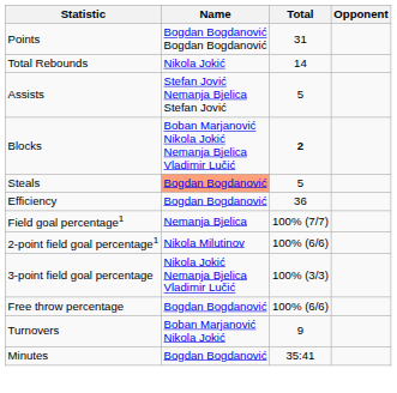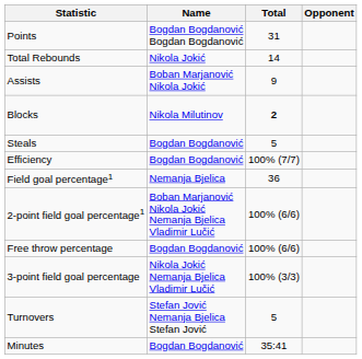 <table class=wikitable>
 <tr>
 <th>Statistic</th>
 <th>Name</th>
 <th>Total</th>
 <th>Opponent</th>
 </tr>
 <tr>
 <td>Points</td>
 <td><a href='#'>Bogdan Bogdanović</a><br>Bogdan Bogdanović</td>
 <td align=center>31</td>
 <td><br></td>
 </tr>
 <tr>
 <td>Total Rebounds</td>
 <td><a href='#'>Nikola Jokić</a></td>
 <td align=center>14</td>
 <td></td>
 </tr>
 <tr>
 <td>Assists</td>
-<td><a href='#'>Stefan Jović</a><br><a href='#'>Nemanja Bjelica</a><br>Stefan Jović</td>
-<td align=center>5</td>
+<td><a href='#'>Boban Marjanović</a><br><a href='#'>Nikola Jokić</a></td>
+<td align=center>9</td>
 <td><br><br></td>
 </tr>
 <tr>
 <td>Blocks</td>
-<td><a href='#'>Boban Marjanović</a><br><a href='#'>Nikola Jokić</a><br><a href='#'>Nemanja Bjelica</a><br><a href='#'>Vladimir Lučić</a></td>
+<td><a href='#'>Nikola Milutinov</a></td>
 <td align=center><strong>2</strong></td>
 <td><br><br><br></td>
 </tr>
 <tr>
 <td>Steals</td>
-<td style="background: lightsalmon;"><a href='#'>Bogdan Bogdanović</a></td>
+<td><a href='#'>Bogdan Bogdanović</a></td>
 <td align=center>5</td>
 <td></td>
 </tr>
 <tr>
 <td>Efficiency</td>
 <td><a href='#'>Bogdan Bogdanović</a></td>
-<td align=center>36</td>
+<td align=center>100% (7/7)</td>
 <td></td>
 </tr>
 <tr>
 <td>Field goal percentage<sup>1</sup></td>
 <td><a href='#'>Nemanja Bjelica</a></td>
-<td align=center>100% (7/7)</td>
+<td align=center>36</td>
 <td></td>
 </tr>
 <tr>
 <td>2-point field goal percentage<sup>1</sup></td>
-<td><a href='#'>Nikola Milutinov</a></td>
+<td><a href='#'>Boban Marjanović</a><br><a href='#'>Nikola Jokić</a><br><a href='#'>Nemanja Bjelica</a><br><a href='#'>Vladimir Lučić</a></td>
+<td align=center>100% (6/6)</td>
+<td></td>
+</tr>
+<tr>
+<td>Free throw percentage</td>
+<td><a href='#'>Bogdan Bogdanović</a></td>
 <td align=center>100% (6/6)</td>
 <td></td>
 </tr>
 <tr>
 <td>3-point field goal percentage</td>
 <td><a href='#'>Nikola Jokić</a><br><a href='#'>Nemanja Bjelica</a><br><a href='#'>Vladimir Lučić</a></td>
 <td align=center>100% (3/3)</td>
 <td><br><br></td>
 </tr>
 <tr>
-<td>Free throw percentage</td>
-<td><a href='#'>Bogdan Bogdanović</a></td>
-<td align=center>100% (6/6)</td>
-<td></td>
-</tr>
-<tr>
 <td>Turnovers</td>
-<td><a href='#'>Boban Marjanović</a><br><a href='#'>Nikola Jokić</a></td>
-<td align=center>9</td>
+<td><a href='#'>Stefan Jović</a><br><a href='#'>Nemanja Bjelica</a><br>Stefan Jović</td>
+<td align=center>5</td>
 <td><br></td>
 </tr>
 <tr>
 <td>Minutes</td>
 <td><a href='#'>Bogdan Bogdanović</a></td>
 <td align=center>35:41</td>
 <td></td>
 </tr>
 </table>
